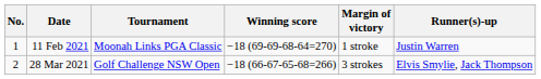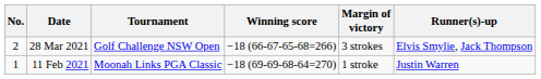 <table class="wikitable" style="font-size:95%;">
 <tr>
 <th>No.</th>
 <th>Date</th>
 <th>Tournament</th>
 <th>Winning score</th>
 <th>Margin of<br>victory</th>
 <th>Runner(s)-up</th>
 </tr>
 <tr>
+<td align=center>2</td>
+<td align=right>28 Mar 2021</td>
+<td><a href='#'>Golf Challenge NSW Open</a></td>
+<td>−18 (66-67-65-68=266)</td>
+<td>3 strokes</td>
+<td> <a href='#'>Elvis Smylie</a>,  <a href='#'>Jack Thompson</a></td>
+</tr>
+<tr>
 <td align=center>1</td>
 <td align=right>11 Feb <a href='#'>2021</a></td>
 <td><a href='#'>Moonah Links PGA Classic</a></td>
 <td>−18 (69-69-68-64=270)</td>
 <td>1 stroke</td>
 <td> <a href='#'>Justin Warren</a></td>
 </tr>
-<tr>
-<td align=center>2</td>
-<td align=right>28 Mar 2021</td>
-<td><a href='#'>Golf Challenge NSW Open</a></td>
-<td>−18 (66-67-65-68=266)</td>
-<td>3 strokes</td>
-<td> <a href='#'>Elvis Smylie</a>,  <a href='#'>Jack Thompson</a></td>
-</tr>
 </table>
